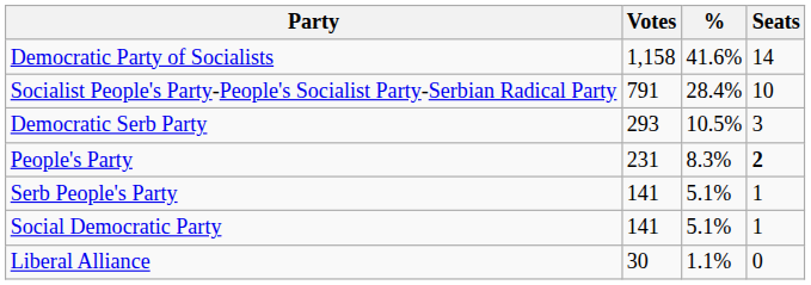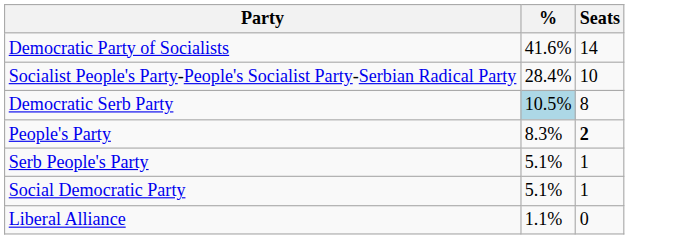 <table class="wikitable">
 <tr>
 <th>Party</th>
-<th>Votes</th>
 <th>%</th>
 <th>Seats</th>
 </tr>
 <tr>
 <td><a href='#'>Democratic Party of Socialists</a></td>
-<td>1,158</td>
 <td>41.6%</td>
 <td>14</td>
 </tr>
 <tr>
 <td><a href='#'>Socialist People's Party</a>-<a href='#'>People's Socialist Party</a>-<a href='#'>Serbian Radical Party</a></td>
-<td>791</td>
 <td>28.4%</td>
 <td>10</td>
 </tr>
 <tr>
 <td><a href='#'>Democratic Serb Party</a></td>
-<td>293</td>
-<td>10.5%</td>
-<td>3</td>
+<td style="background: lightblue;">10.5%</td>
+<td>8</td>
 </tr>
 <tr>
 <td><a href='#'>People's Party</a></td>
-<td>231</td>
 <td>8.3%</td>
 <td><strong>2</strong></td>
 </tr>
 <tr>
 <td><a href='#'>Serb People's Party</a></td>
-<td>141</td>
 <td>5.1%</td>
 <td>1</td>
 </tr>
 <tr>
 <td><a href='#'>Social Democratic Party</a></td>
-<td>141</td>
 <td>5.1%</td>
 <td>1</td>
 </tr>
 <tr>
 <td><a href='#'>Liberal Alliance</a></td>
-<td>30</td>
 <td>1.1%</td>
 <td>0</td>
 </tr>
 </table>
